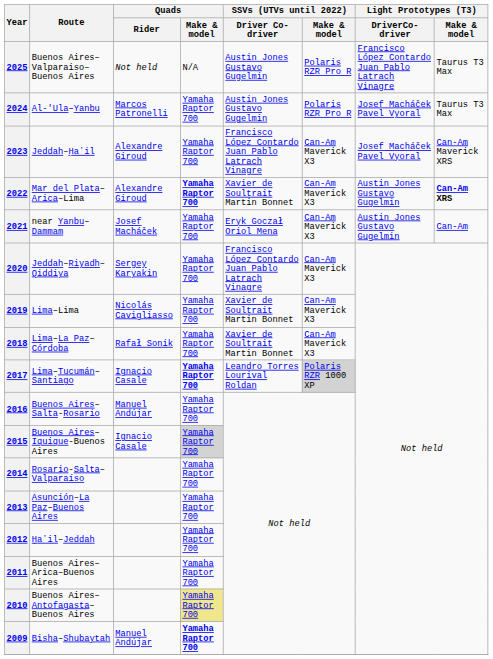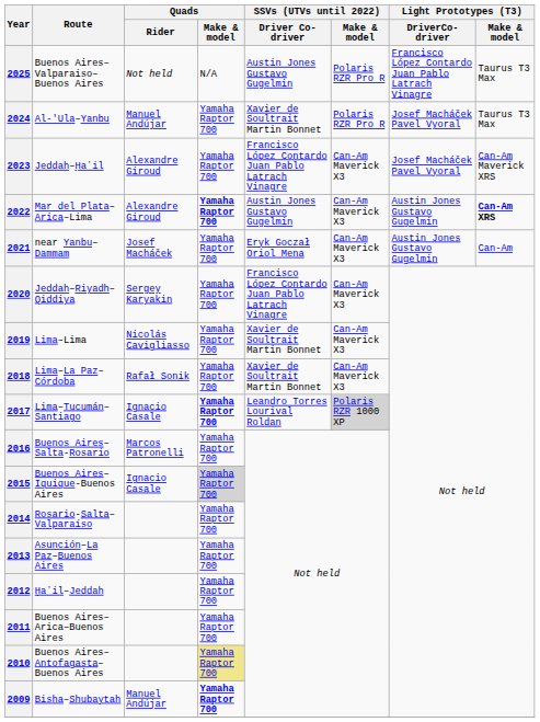 <table class="wikitable" style="font-size:85%;">
 <tr>
 <th rowspan=2>Year</th>
 <th rowspan=2>Route</th>
 <th colspan=2>Quads</th>
 <th colspan=2>SSVs (UTVs until 2022)</th>
 <th colspan="2">Light Prototypes (T3)</th>
 </tr>
 <tr>
 <th>Rider</th>
 <th>Make & model</th>
 <th>Driver Co-driver</th>
 <th>Make & model</th>
 <th>DriverCo-driver</th>
 <th>Make & model</th>
 </tr>
 <tr>
 <th><a href='#'>2025</a></th>
 <td>Buenos Aires–Valparaiso–Buenos Aires</td>
 <td><em>Not held</em></td>
 <td>N/A</td>
 <td> <a href='#'>Austin Jones</a>  <a href='#'>Gustavo Gugelmin</a></td>
 <td><a href='#'>Polaris RZR Pro R</a></td>
 <td> <a href='#'>Francisco López Contardo</a>  <a href='#'>Juan Pablo Latrach Vinagre</a></td>
 <td>Taurus T3 Max</td>
 </tr>
 <tr>
 <th><a href='#'>2024</a></th>
 <td><a href='#'>Al-'Ula</a>–<a href='#'>Yanbu</a></td>
-<td> <a href='#'>Marcos Patronelli</a></td>
+<td> <a href='#'>Manuel Andújar</a></td>
 <td><a href='#'>Yamaha Raptor 700</a></td>
-<td> <a href='#'>Austin Jones</a>  <a href='#'>Gustavo Gugelmin</a></td>
+<td> <a href='#'>Xavier de Soultrait</a>  Martin Bonnet</td>
 <td><a href='#'>Polaris RZR Pro R</a></td>
 <td> <a href='#'>Josef Macháček</a>  <a href='#'>Pavel Vyoral</a></td>
 <td>Taurus T3 Max</td>
 </tr>
 <tr>
 <th><a href='#'>2023</a></th>
 <td><a href='#'>Jeddah</a>–<a href='#'>Ḥaʼil</a></td>
 <td> <a href='#'>Alexandre Giroud</a></td>
 <td><a href='#'>Yamaha Raptor 700</a></td>
 <td> <a href='#'>Francisco López Contardo</a>  <a href='#'>Juan Pablo Latrach Vinagre</a></td>
 <td><a href='#'>Can-Am</a> Maverick X3</td>
 <td> <a href='#'>Josef Macháček</a>  <a href='#'>Pavel Vyoral</a></td>
 <td><a href='#'>Can-Am</a> Maverick XRS</td>
 </tr>
 <tr>
 <th><a href='#'>2022</a></th>
 <td><a href='#'>Mar del Plata</a>–<a href='#'>Arica</a>–Lima</td>
 <td> <a href='#'>Alexandre Giroud</a></td>
 <td><strong><a href='#'>Yamaha Raptor 700</a></strong></td>
-<td> <a href='#'>Xavier de Soultrait</a>  Martin Bonnet</td>
+<td> <a href='#'>Austin Jones</a>  <a href='#'>Gustavo Gugelmin</a></td>
 <td><a href='#'>Can-Am</a> Maverick X3</td>
 <td> <a href='#'>Austin Jones</a>  <a href='#'>Gustavo Gugelmin</a></td>
 <td><strong><a href='#'>Can-Am</a> XRS</strong></td>
 </tr>
 <tr>
 <th><a href='#'>2021</a></th>
 <td>near <a href='#'>Yanbu</a>–<a href='#'>Dammam</a></td>
 <td> <a href='#'>Josef Macháček</a></td>
 <td><a href='#'>Yamaha Raptor 700</a></td>
 <td> <a href='#'>Eryk Goczał</a>  <a href='#'>Oriol Mena</a></td>
 <td><a href='#'>Can-Am</a> Maverick X3</td>
 <td> <a href='#'>Austin Jones</a>  <a href='#'>Gustavo Gugelmin</a></td>
 <td><a href='#'>Can-Am</a></td>
 </tr>
 <tr>
 <th><a href='#'>2020</a></th>
 <td><a href='#'>Jeddah</a>–<a href='#'>Riyadh</a>–<a href='#'>Qiddiya</a></td>
 <td> <a href='#'>Sergey Karyakin</a></td>
 <td><a href='#'>Yamaha Raptor 700</a></td>
 <td> <a href='#'>Francisco López Contardo</a>  <a href='#'>Juan Pablo Latrach Vinagre</a></td>
 <td><a href='#'>Can-Am</a> Maverick X3</td>
 <td colspan="2" rowspan="12" align="center"><em>Not held</em></td>
 </tr>
 <tr>
 <th><a href='#'>2019</a></th>
 <td><a href='#'>Lima</a>–Lima</td>
 <td> <a href='#'>Nicolás Cavigliasso</a></td>
 <td><a href='#'>Yamaha Raptor 700</a></td>
 <td> <a href='#'>Xavier de Soultrait</a>  Martin Bonnet</td>
 <td><a href='#'>Can-Am</a> Maverick X3</td>
 </tr>
 <tr>
 <th><a href='#'>2018</a></th>
 <td><a href='#'>Lima</a>–<a href='#'>La Paz</a>–<a href='#'>Córdoba</a></td>
 <td> <a href='#'>Rafał Sonik</a></td>
 <td><a href='#'>Yamaha Raptor 700</a></td>
 <td> <a href='#'>Xavier de Soultrait</a>  Martin Bonnet</td>
 <td><a href='#'>Can-Am</a> Maverick X3</td>
 </tr>
 <tr>
 <th><a href='#'>2017</a></th>
 <td><a href='#'>Lima</a>–<a href='#'>Tucumán</a>–<a href='#'>Santiago</a></td>
 <td> <a href='#'>Ignacio Casale</a></td>
 <td><strong><a href='#'>Yamaha Raptor 700</a></strong></td>
 <td> <a href='#'>Leandro Torres</a>  <a href='#'>Lourival Roldan</a></td>
 <td style="background: lightgrey;"><a href='#'>Polaris RZR</a> 1000 XP</td>
 </tr>
 <tr>
 <th><a href='#'>2016</a></th>
 <td><a href='#'>Buenos Aires</a>–<a href='#'>Salta</a>-<a href='#'>Rosario</a></td>
-<td> <a href='#'>Manuel Andújar</a></td>
+<td> <a href='#'>Marcos Patronelli</a></td>
 <td><a href='#'>Yamaha Raptor 700</a></td>
 <td colspan="2" rowspan="8" align="center"><em>Not held</em></td>
 </tr>
 <tr>
 <th><a href='#'>2015</a></th>
 <td><a href='#'>Buenos Aires</a>–<a href='#'>Iquique</a>-Buenos Aires</td>
 <td> <a href='#'>Ignacio Casale</a></td>
 <td style="background: lightgrey;"><a href='#'>Yamaha Raptor 700</a></td>
 </tr>
 <tr>
 <th><a href='#'>2014</a></th>
 <td><a href='#'>Rosario</a>-<a href='#'>Salta</a>–<a href='#'>Valparaíso</a></td>
 <td></td>
 <td><a href='#'>Yamaha Raptor 700</a></td>
 </tr>
 <tr>
 <th><a href='#'>2013</a></th>
 <td><a href='#'>Asunción</a>–<a href='#'>La Paz</a>–<a href='#'>Buenos Aires</a></td>
 <td></td>
 <td><a href='#'>Yamaha Raptor 700</a></td>
 </tr>
 <tr>
 <th><a href='#'>2012</a></th>
 <td><a href='#'>Ḥaʼil</a>–<a href='#'>Jeddah</a></td>
 <td></td>
 <td><a href='#'>Yamaha Raptor 700</a></td>
 </tr>
 <tr>
 <th><a href='#'>2011</a></th>
 <td>Buenos Aires–Arica–Buenos Aires</td>
 <td></td>
 <td><a href='#'>Yamaha Raptor 700</a></td>
 </tr>
 <tr>
 <th><a href='#'>2010</a></th>
 <td>Buenos Aires–<a href='#'>Antofagasta</a>–Buenos Aires</td>
 <td></td>
 <td style="background: khaki;"><a href='#'>Yamaha Raptor 700</a></td>
 </tr>
 <tr>
 <th><a href='#'>2009</a></th>
 <td><a href='#'>Bisha</a>–<a href='#'>Shubaytah</a></td>
 <td> <a href='#'>Manuel Andújar</a></td>
 <td><strong><a href='#'>Yamaha Raptor 700</a></strong></td>
 </tr>
 <tr>
 </tr>
 </table>
